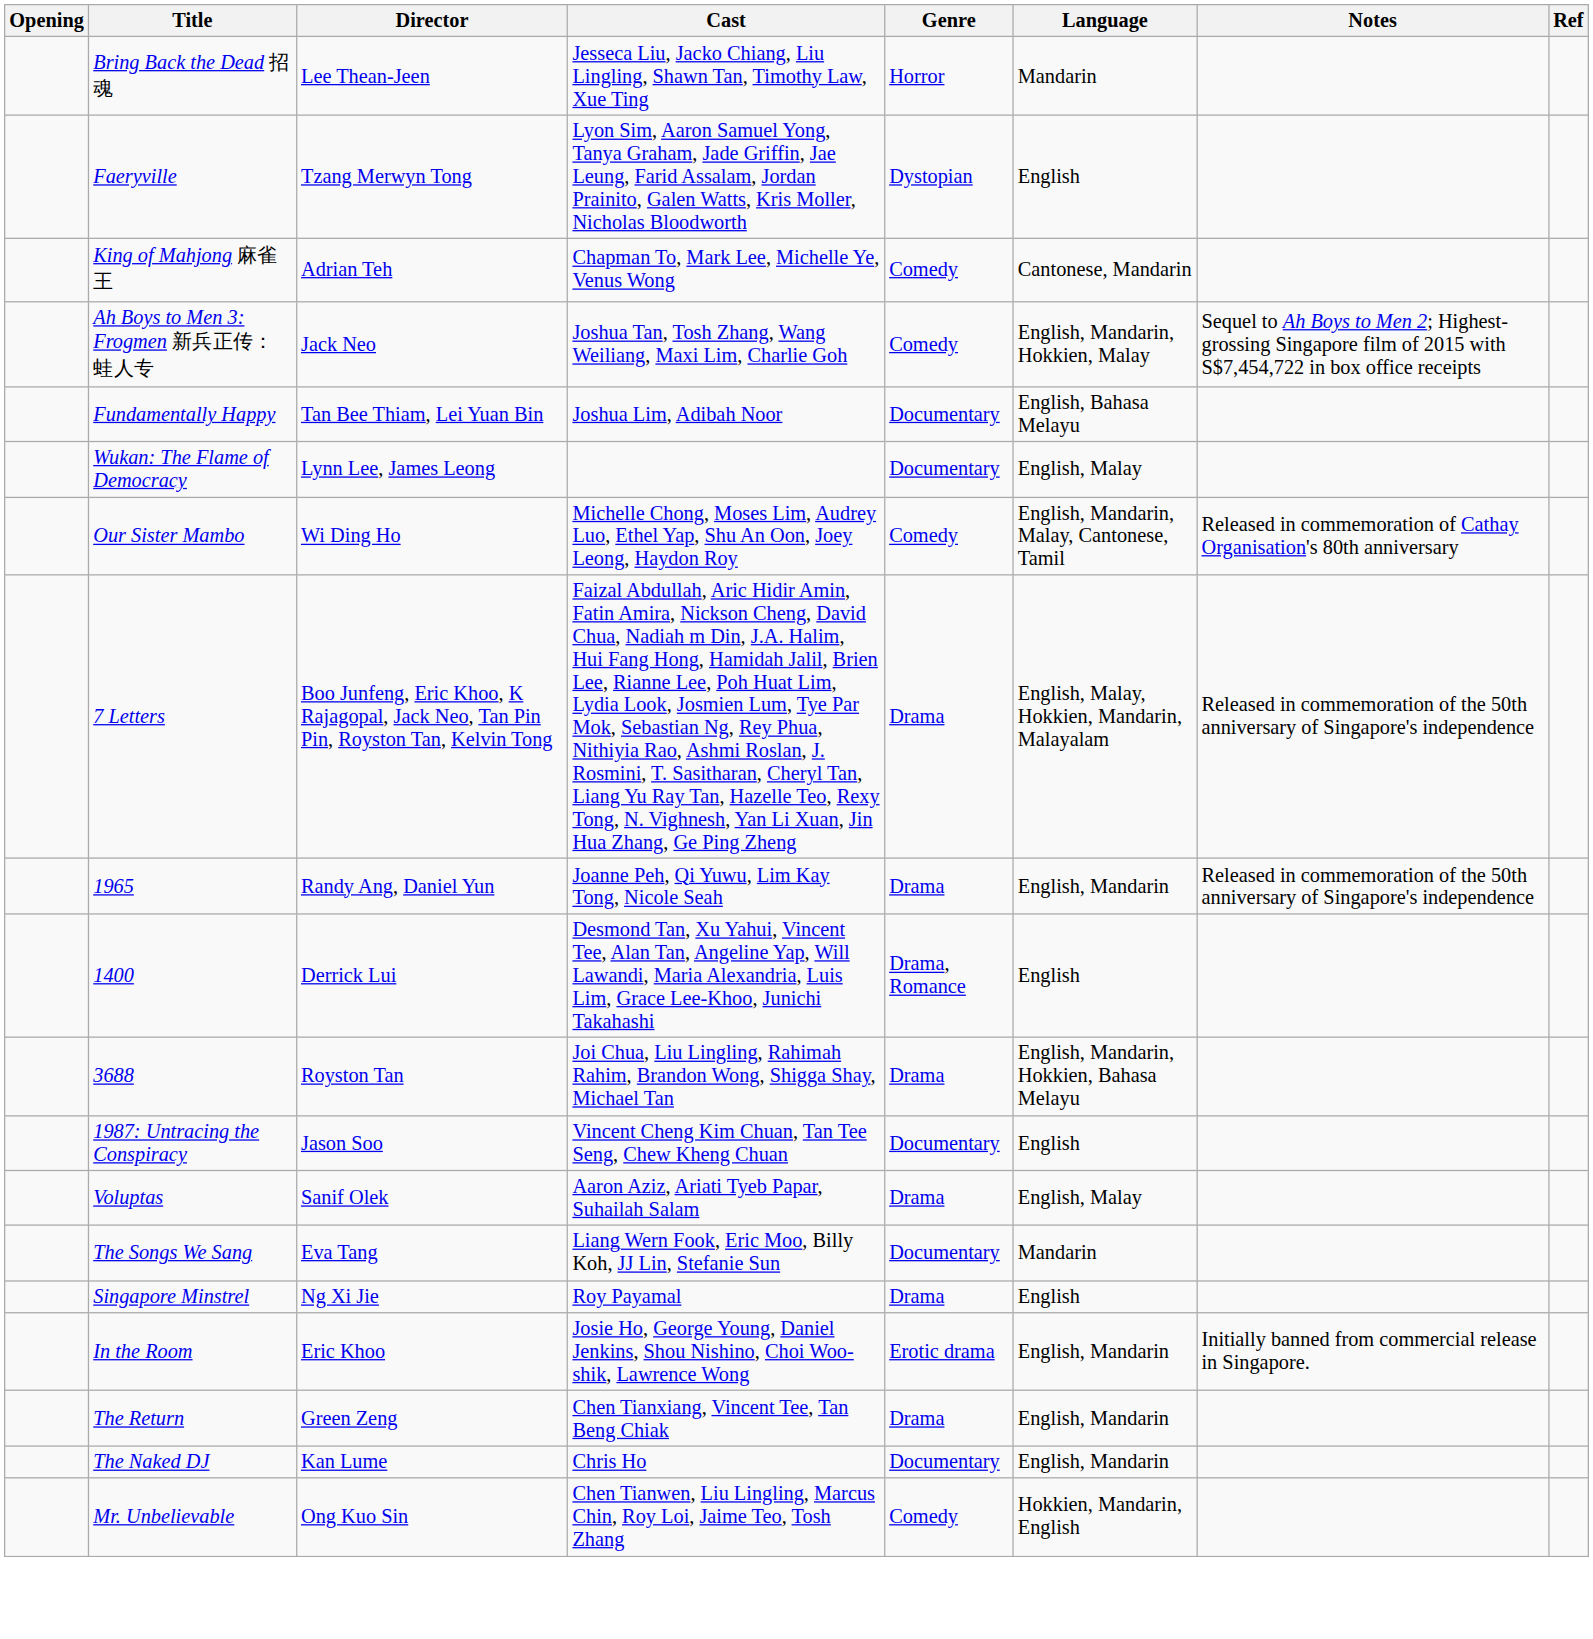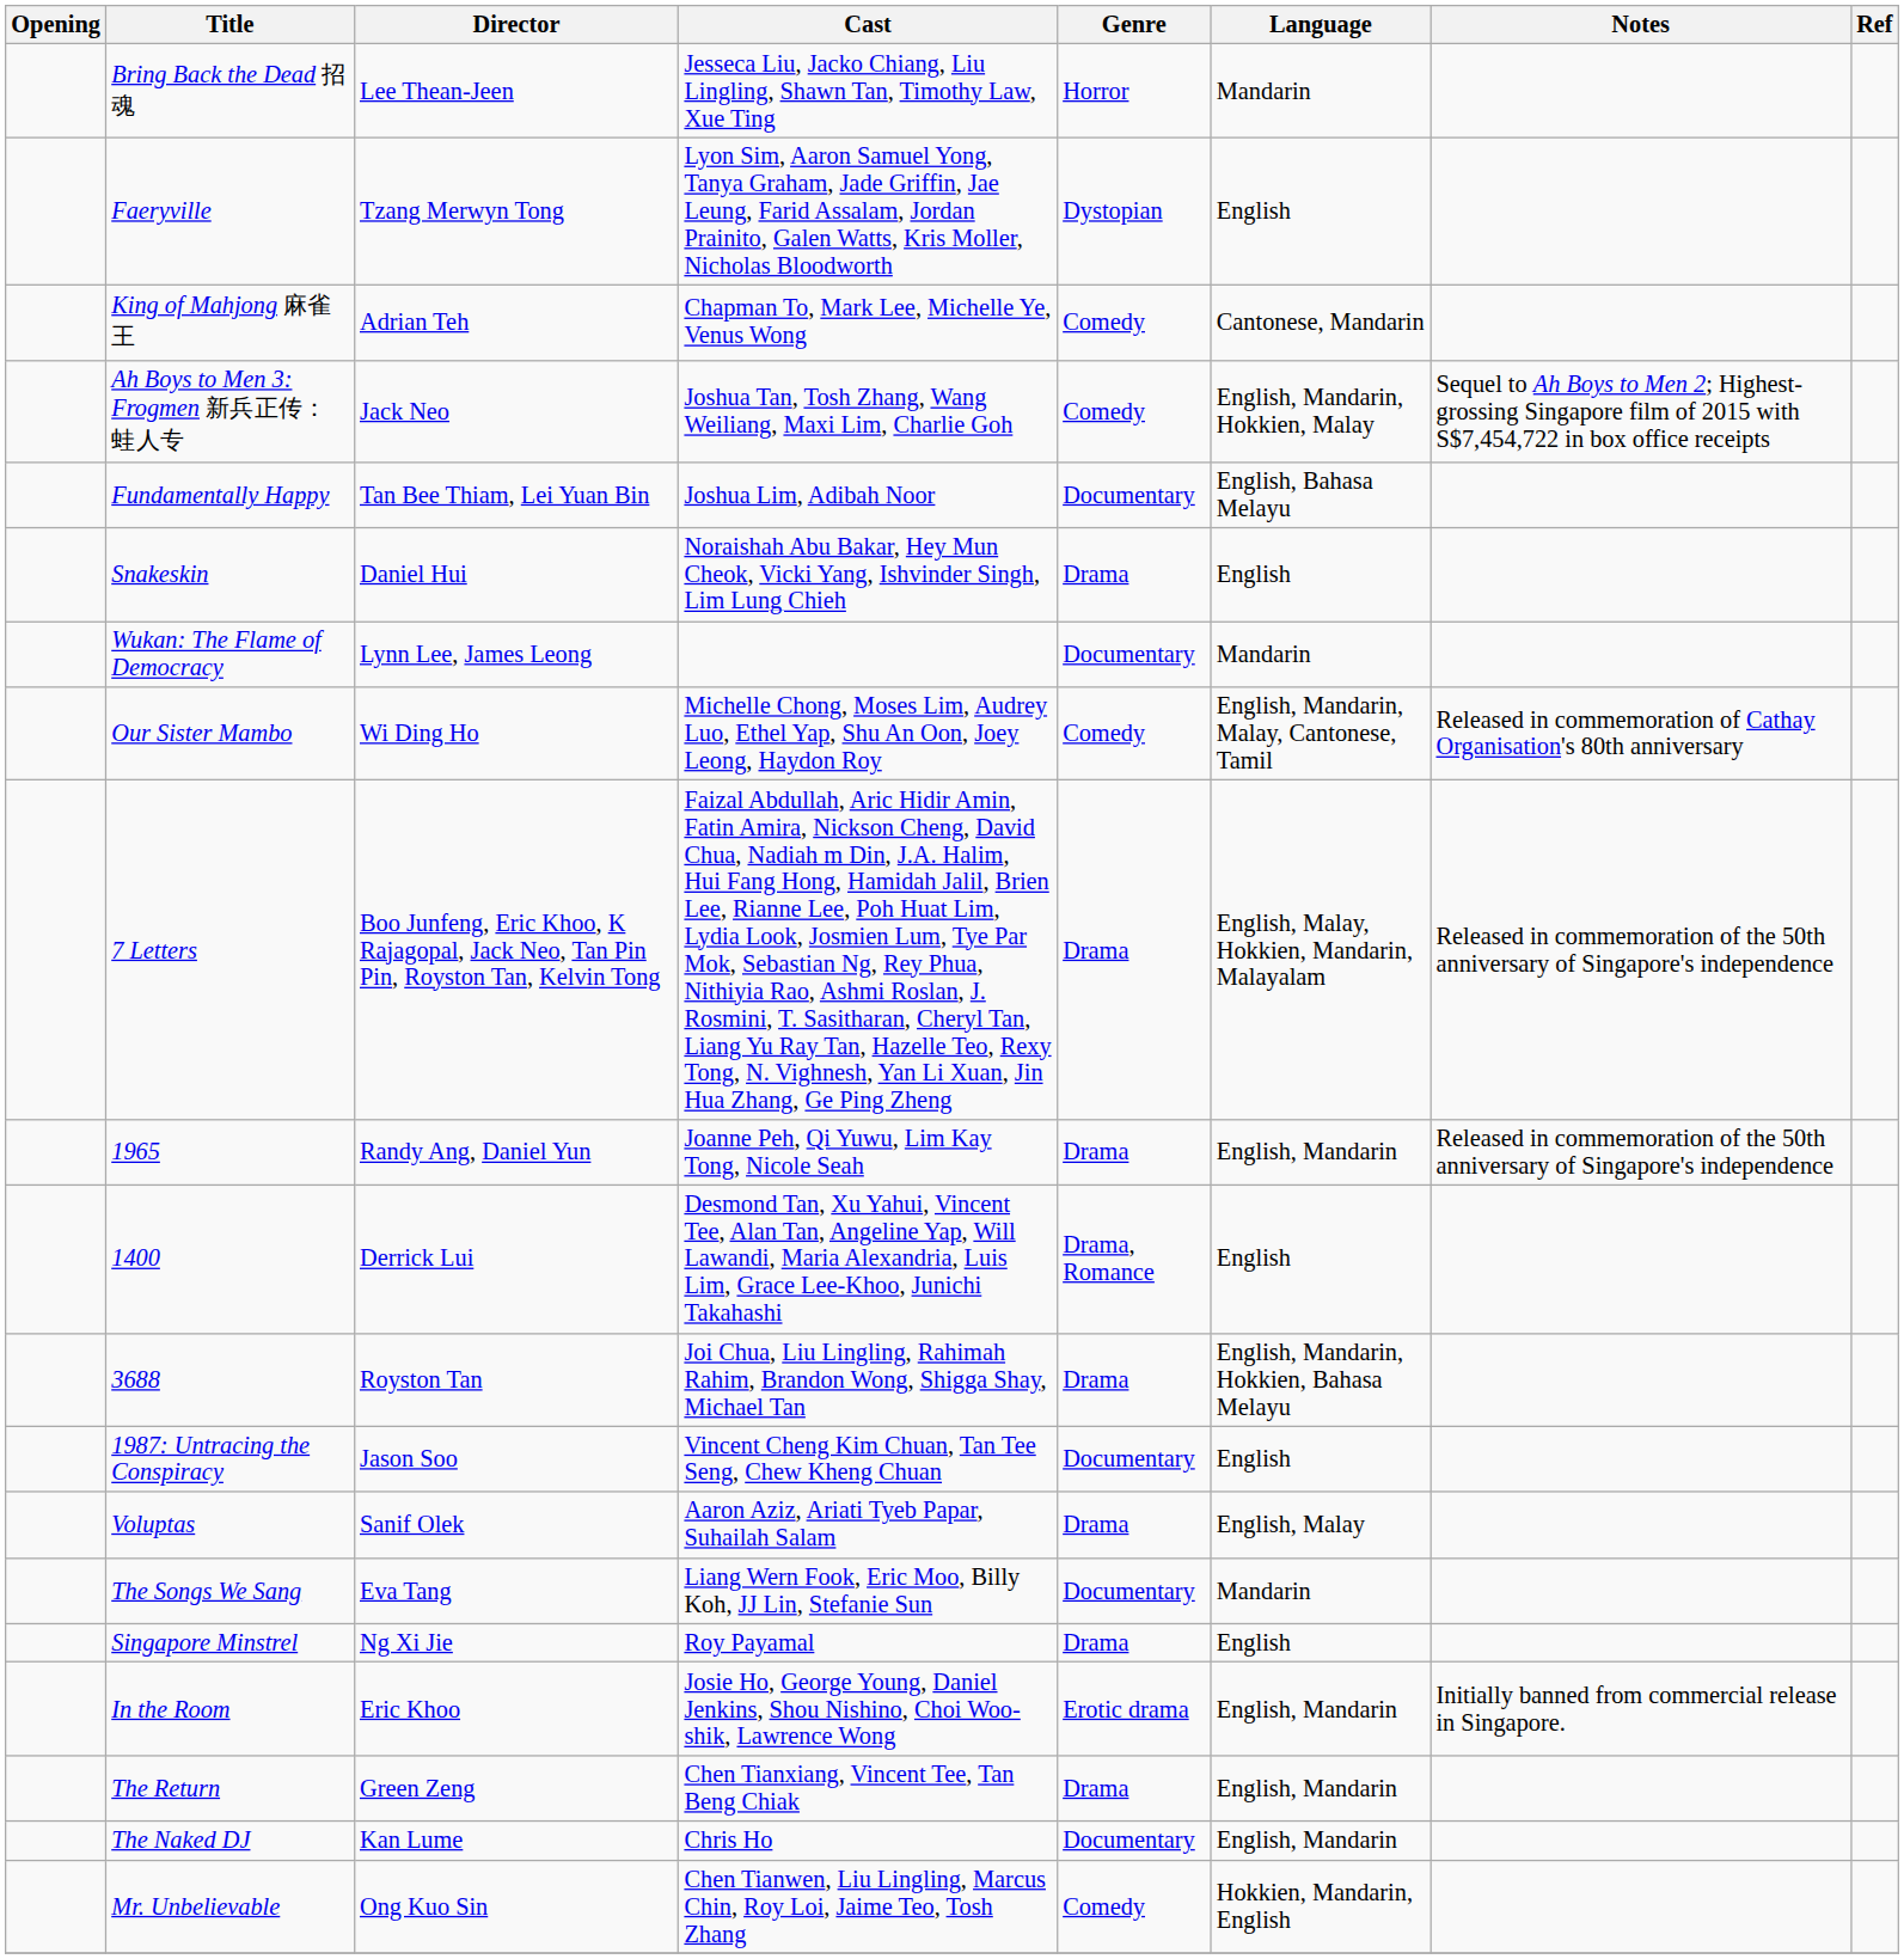 <table class="wikitable sortable">
 <tr>
 <th>Opening</th>
 <th>Title</th>
 <th>Director</th>
 <th style="width:20%;">Cast</th>
 <th>Genre</th>
 <th>Language</th>
 <th>Notes</th>
 <th>Ref</th>
 </tr>
 <tr>
 <td></td>
 <td><em><a href='#'>Bring Back the Dead</a></em> 招魂</td>
 <td><a href='#'>Lee Thean-Jeen</a></td>
 <td><a href='#'>Jesseca Liu</a>, <a href='#'>Jacko Chiang</a>, <a href='#'>Liu Lingling</a>, <a href='#'>Shawn Tan</a>, <a href='#'>Timothy Law</a>, <a href='#'>Xue Ting</a></td>
 <td><a href='#'>Horror</a></td>
 <td>Mandarin</td>
 <td></td>
 <td></td>
 </tr>
 <tr>
 <td></td>
 <td><em><a href='#'>Faeryville</a></em></td>
 <td><a href='#'>Tzang Merwyn Tong</a></td>
 <td><a href='#'>Lyon Sim</a>, <a href='#'>Aaron Samuel Yong</a>, <a href='#'>Tanya Graham</a>, <a href='#'>Jade Griffin</a>, <a href='#'>Jae Leung</a>, <a href='#'>Farid Assalam</a>, <a href='#'>Jordan Prainito</a>, <a href='#'>Galen Watts</a>, <a href='#'>Kris Moller</a>, <a href='#'>Nicholas Bloodworth</a></td>
 <td><a href='#'>Dystopian</a></td>
 <td>English</td>
 <td></td>
 <td></td>
 </tr>
 <tr>
 <td></td>
 <td><em><a href='#'>King of Mahjong</a></em> 麻雀王</td>
 <td><a href='#'>Adrian Teh</a></td>
 <td><a href='#'>Chapman To</a>, <a href='#'>Mark Lee</a>, <a href='#'>Michelle Ye</a>, <a href='#'>Venus Wong</a></td>
 <td><a href='#'>Comedy</a></td>
 <td>Cantonese, Mandarin</td>
 <td></td>
 <td></td>
 </tr>
 <tr>
 <td></td>
 <td><em><a href='#'>Ah Boys to Men 3: Frogmen</a></em> 新兵正传：蛙人专</td>
 <td><a href='#'>Jack Neo</a></td>
 <td><a href='#'>Joshua Tan</a>, <a href='#'>Tosh Zhang</a>, <a href='#'>Wang Weiliang</a>, <a href='#'>Maxi Lim</a>, <a href='#'>Charlie Goh</a></td>
 <td><a href='#'>Comedy</a></td>
 <td>English, Mandarin, Hokkien, Malay</td>
 <td>Sequel to <em><a href='#'>Ah Boys to Men 2</a></em>; Highest-grossing Singapore film of 2015 with S$7,454,722 in box office receipts</td>
 <td></td>
 </tr>
 <tr>
 <td></td>
 <td><em><a href='#'>Fundamentally Happy</a></em></td>
 <td><a href='#'>Tan Bee Thiam</a>, <a href='#'>Lei Yuan Bin</a></td>
 <td><a href='#'>Joshua Lim</a>, <a href='#'>Adibah Noor</a></td>
 <td><a href='#'>Documentary</a></td>
 <td>English, Bahasa Melayu</td>
 <td></td>
 <td></td>
 </tr>
 <tr>
 <td></td>
+<td><em><a href='#'>Snakeskin</a></em></td>
+<td><a href='#'>Daniel Hui</a></td>
+<td><a href='#'>Noraishah Abu Bakar</a>, <a href='#'>Hey Mun Cheok</a>, <a href='#'>Vicki Yang</a>, <a href='#'>Ishvinder Singh</a>, <a href='#'>Lim Lung Chieh</a></td>
+<td><a href='#'>Drama</a></td>
+<td>English</td>
+<td></td>
+<td></td>
+</tr>
+<tr>
+<td></td>
 <td><em><a href='#'>Wukan: The Flame of Democracy</a></em></td>
 <td><a href='#'>Lynn Lee</a>, <a href='#'>James Leong</a></td>
 <td></td>
 <td><a href='#'>Documentary</a></td>
-<td>English, Malay</td>
+<td>Mandarin</td>
 <td></td>
 <td></td>
 </tr>
 <tr>
 <td></td>
 <td><em><a href='#'>Our Sister Mambo</a></em></td>
 <td><a href='#'>Wi Ding Ho</a></td>
 <td><a href='#'>Michelle Chong</a>, <a href='#'>Moses Lim</a>, <a href='#'>Audrey Luo</a>, <a href='#'>Ethel Yap</a>, <a href='#'>Shu An Oon</a>, <a href='#'>Joey Leong</a>, <a href='#'>Haydon Roy</a></td>
 <td><a href='#'>Comedy</a></td>
 <td>English, Mandarin, Malay, Cantonese, Tamil</td>
 <td>Released in commemoration of <a href='#'>Cathay Organisation</a>'s 80th anniversary</td>
 <td></td>
 </tr>
 <tr>
 <td></td>
 <td><em><a href='#'>7 Letters</a></em></td>
 <td><a href='#'>Boo Junfeng</a>, <a href='#'>Eric Khoo</a>, <a href='#'>K Rajagopal</a>, <a href='#'>Jack Neo</a>, <a href='#'>Tan Pin Pin</a>, <a href='#'>Royston Tan</a>, <a href='#'>Kelvin Tong</a></td>
 <td><a href='#'>Faizal Abdullah</a>,	 <a href='#'>Aric Hidir Amin</a>, <a href='#'>Fatin Amira</a>, <a href='#'>Nickson Cheng</a>, <a href='#'>David Chua</a>, <a href='#'>Nadiah m Din</a>, <a href='#'>J.A. Halim</a>, <a href='#'>Hui Fang Hong</a>, <a href='#'>Hamidah Jalil</a>, <a href='#'>Brien Lee</a>, <a href='#'>Rianne Lee</a>, <a href='#'>Poh Huat Lim</a>, <a href='#'>Lydia Look</a>, <a href='#'>Josmien Lum</a>, <a href='#'>Tye Par Mok</a>, <a href='#'>Sebastian Ng</a>, <a href='#'>Rey Phua</a>, <a href='#'>Nithiyia Rao</a>, <a href='#'>Ashmi Roslan</a>, <a href='#'>J. Rosmini</a>, <a href='#'>T. Sasitharan</a>, <a href='#'>Cheryl Tan</a>, <a href='#'>Liang Yu Ray Tan</a>, <a href='#'>Hazelle Teo</a>, <a href='#'>Rexy Tong</a>, <a href='#'>N. Vighnesh</a>, <a href='#'>Yan Li Xuan</a>, <a href='#'>Jin Hua Zhang</a>, <a href='#'>Ge Ping Zheng</a></td>
 <td><a href='#'>Drama</a></td>
 <td>English, Malay, Hokkien, Mandarin, Malayalam</td>
 <td>Released in commemoration of the 50th anniversary of Singapore's independence</td>
 <td></td>
 </tr>
 <tr>
 <td></td>
 <td><em><a href='#'>1965</a></em></td>
 <td><a href='#'>Randy Ang</a>, <a href='#'>Daniel Yun</a></td>
 <td><a href='#'>Joanne Peh</a>, <a href='#'>Qi Yuwu</a>, <a href='#'>Lim Kay Tong</a>, <a href='#'>Nicole Seah</a></td>
 <td><a href='#'>Drama</a></td>
 <td>English, Mandarin</td>
 <td>Released in commemoration of the 50th anniversary of Singapore's independence</td>
 <td></td>
 </tr>
 <tr>
 <td></td>
 <td><em><a href='#'>1400</a></em></td>
 <td><a href='#'>Derrick Lui</a></td>
 <td><a href='#'>Desmond Tan</a>, <a href='#'>Xu Yahui</a>, <a href='#'>Vincent Tee</a>, <a href='#'>Alan Tan</a>, <a href='#'>Angeline Yap</a>, <a href='#'>Will Lawandi</a>, <a href='#'>Maria Alexandria</a>, <a href='#'>Luis Lim</a>, <a href='#'>Grace Lee-Khoo</a>, <a href='#'>Junichi Takahashi</a></td>
 <td><a href='#'>Drama</a>, <a href='#'>Romance</a></td>
 <td>English</td>
 <td></td>
 <td></td>
 </tr>
 <tr>
 <td></td>
 <td><em><a href='#'>3688</a></em></td>
 <td><a href='#'>Royston Tan</a></td>
 <td><a href='#'>Joi Chua</a>, <a href='#'>Liu Lingling</a>, <a href='#'>Rahimah Rahim</a>, <a href='#'>Brandon Wong</a>, <a href='#'>Shigga Shay</a>, <a href='#'>Michael Tan</a></td>
 <td><a href='#'>Drama</a></td>
 <td>English, Mandarin, Hokkien, Bahasa Melayu</td>
 <td></td>
 <td></td>
 </tr>
 <tr>
 <td></td>
 <td><em><a href='#'>1987: Untracing the Conspiracy</a></em></td>
 <td><a href='#'>Jason Soo</a></td>
 <td><a href='#'>Vincent Cheng Kim Chuan</a>, <a href='#'>Tan Tee Seng</a>, <a href='#'>Chew Kheng Chuan</a></td>
 <td><a href='#'>Documentary</a></td>
 <td>English</td>
 <td></td>
 <td></td>
 </tr>
 <tr>
 <td></td>
 <td><em><a href='#'>Voluptas</a></em></td>
 <td><a href='#'>Sanif Olek</a></td>
 <td><a href='#'>Aaron Aziz</a>, <a href='#'>Ariati Tyeb Papar</a>, <a href='#'>Suhailah Salam</a></td>
 <td><a href='#'>Drama</a></td>
 <td>English, Malay</td>
 <td></td>
 <td></td>
 </tr>
 <tr>
 <td></td>
 <td><em><a href='#'>The Songs We Sang</a></em></td>
 <td><a href='#'>Eva Tang</a></td>
 <td><a href='#'>Liang Wern Fook</a>, <a href='#'>Eric Moo</a>, Billy Koh, <a href='#'>JJ Lin</a>, <a href='#'>Stefanie Sun</a></td>
 <td><a href='#'>Documentary</a></td>
 <td>Mandarin</td>
 <td></td>
 <td></td>
 </tr>
 <tr>
 <td></td>
 <td><em><a href='#'>Singapore Minstrel</a></em></td>
 <td><a href='#'>Ng Xi Jie</a></td>
 <td><a href='#'>Roy Payamal</a></td>
 <td><a href='#'>Drama</a></td>
 <td>English</td>
 <td></td>
 <td></td>
 </tr>
 <tr>
 <td></td>
 <td><em><a href='#'>In the Room</a></em></td>
 <td><a href='#'>Eric Khoo</a></td>
 <td><a href='#'>Josie Ho</a>, <a href='#'>George Young</a>, <a href='#'>Daniel Jenkins</a>, <a href='#'>Shou Nishino</a>, <a href='#'>Choi Woo-shik</a>, <a href='#'>Lawrence Wong</a></td>
 <td><a href='#'>Erotic drama</a></td>
 <td>English, Mandarin</td>
 <td>Initially banned from commercial release in Singapore.</td>
 <td></td>
 </tr>
 <tr>
 <td></td>
 <td><em><a href='#'>The Return</a></em></td>
 <td><a href='#'>Green Zeng</a></td>
 <td><a href='#'>Chen Tianxiang</a>, <a href='#'>Vincent Tee</a>, <a href='#'>Tan Beng Chiak</a></td>
 <td><a href='#'>Drama</a></td>
 <td>English, Mandarin</td>
 <td></td>
 <td></td>
 </tr>
 <tr>
 <td></td>
 <td><em><a href='#'>The Naked DJ</a></em></td>
 <td><a href='#'>Kan Lume</a></td>
 <td><a href='#'>Chris Ho</a></td>
 <td><a href='#'>Documentary</a></td>
 <td>English, Mandarin</td>
 <td></td>
 <td></td>
 </tr>
 <tr>
 <td></td>
 <td><em><a href='#'>Mr. Unbelievable</a></em></td>
 <td><a href='#'>Ong Kuo Sin</a></td>
 <td><a href='#'>Chen Tianwen</a>, <a href='#'>Liu Lingling</a>, <a href='#'>Marcus Chin</a>, <a href='#'>Roy Loi</a>, <a href='#'>Jaime Teo</a>, <a href='#'>Tosh Zhang</a></td>
 <td><a href='#'>Comedy</a></td>
 <td>Hokkien, Mandarin, English</td>
 <td></td>
 <td></td>
 </tr>
 <tr>
 </tr>
 </table>
